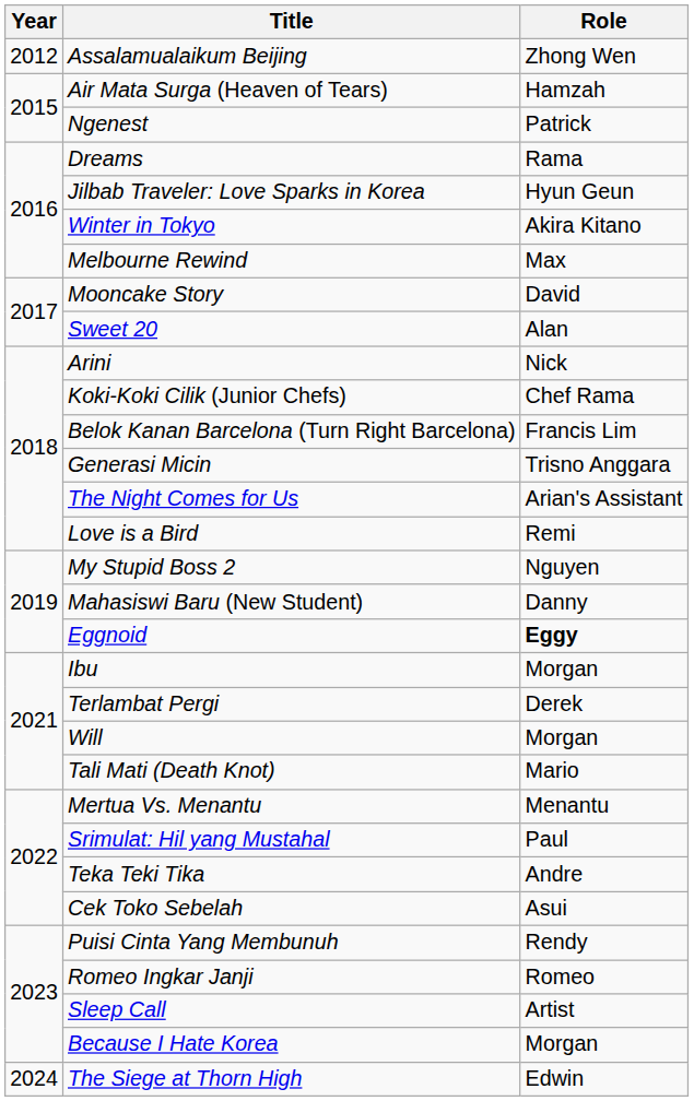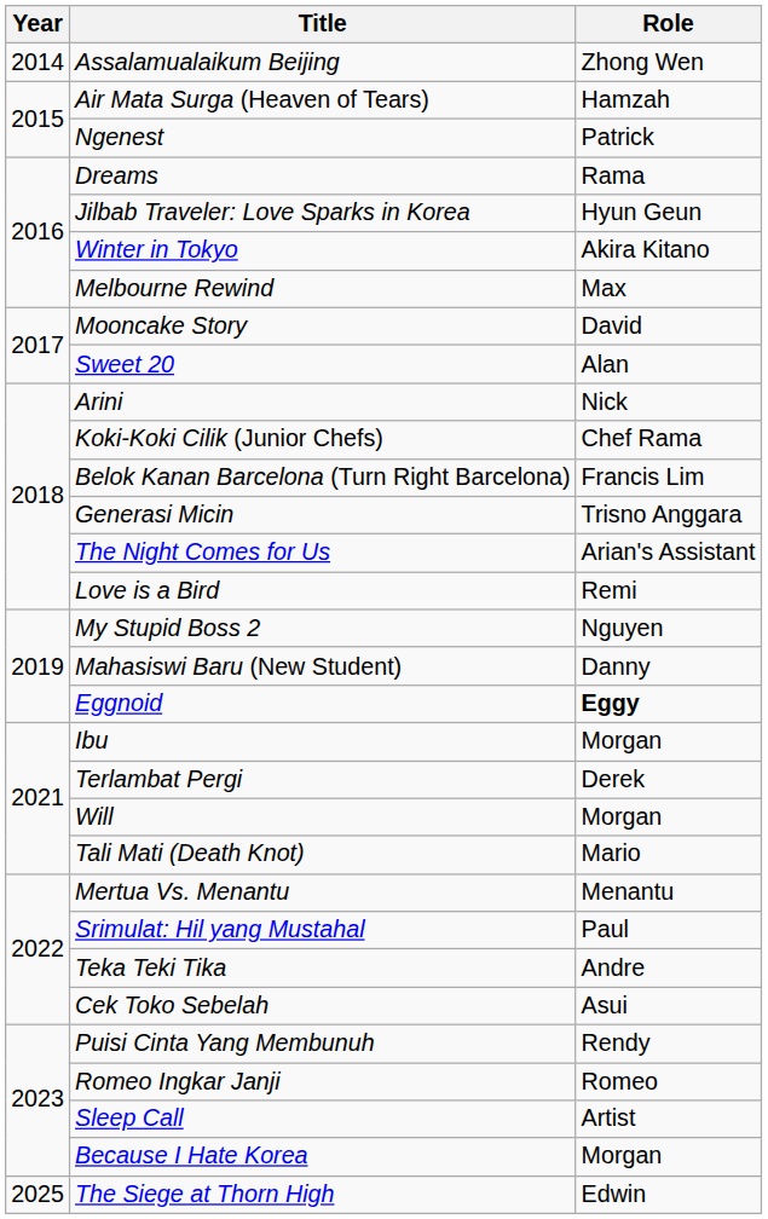 <table class="wikitable">
 <tr style="text-align:center;">
 <th>Year</th>
 <th>Title</th>
 <th>Role</th>
 </tr>
 <tr>
-<td>2012</td>
+<td>2014</td>
 <td><em>Assalamualaikum Beijing</em></td>
 <td>Zhong Wen</td>
 </tr>
 <tr>
 <td rowspan="2">2015</td>
 <td><em>Air Mata Surga</em> (Heaven of Tears)</td>
 <td>Hamzah</td>
 </tr>
 <tr>
 <td><em>Ngenest</em></td>
 <td>Patrick</td>
 </tr>
 <tr>
 <td rowspan="4">2016</td>
 <td><em>Dreams</em></td>
 <td>Rama</td>
 </tr>
 <tr>
 <td><em>Jilbab Traveler: Love Sparks in Korea</em></td>
 <td>Hyun Geun</td>
 </tr>
 <tr>
 <td><em><a href='#'>Winter in Tokyo</a></em></td>
 <td>Akira Kitano</td>
 </tr>
 <tr>
 <td><em>Melbourne Rewind</em></td>
 <td>Max</td>
 </tr>
 <tr>
 <td rowspan="2">2017</td>
 <td><em>Mooncake Story</em></td>
 <td>David</td>
 </tr>
 <tr>
 <td><em><a href='#'>Sweet 20</a></em></td>
 <td>Alan</td>
 </tr>
 <tr>
 <td rowspan="6">2018</td>
 <td><em>Arini</em></td>
 <td>Nick</td>
 </tr>
 <tr>
 <td><em>Koki-Koki Cilik</em> (Junior Chefs)</td>
 <td>Chef Rama</td>
 </tr>
 <tr>
 <td><em>Belok Kanan Barcelona</em> (Turn Right Barcelona)</td>
 <td>Francis Lim</td>
 </tr>
 <tr>
 <td><em>Generasi Micin</em></td>
 <td>Trisno Anggara</td>
 </tr>
 <tr>
 <td><em><a href='#'>The Night Comes for Us</a></em></td>
 <td>Arian's Assistant</td>
 </tr>
 <tr>
 <td><em>Love is a Bird</em></td>
 <td>Remi</td>
 </tr>
 <tr>
 <td rowspan="3">2019</td>
 <td><em>My Stupid Boss 2</em></td>
 <td>Nguyen</td>
 </tr>
 <tr>
 <td><em>Mahasiswi Baru</em> (New Student)</td>
 <td>Danny</td>
 </tr>
 <tr>
 <td><em><a href='#'>Eggnoid</a></em></td>
 <td><strong>Eggy</strong></td>
 </tr>
 <tr>
 <td rowspan="4">2021</td>
 <td><em>Ibu</em></td>
 <td>Morgan</td>
 </tr>
 <tr>
 <td><em>Terlambat Pergi</em></td>
 <td>Derek</td>
 </tr>
 <tr>
 <td><em>Will</em></td>
 <td>Morgan</td>
 </tr>
 <tr>
 <td><em>Tali Mati (Death Knot)</em></td>
 <td>Mario</td>
 </tr>
 <tr>
 <td rowspan="4">2022</td>
 <td><em>Mertua Vs. Menantu</em></td>
 <td>Menantu</td>
 </tr>
 <tr>
 <td><em><a href='#'>Srimulat: Hil yang Mustahal</a></em></td>
 <td>Paul</td>
 </tr>
 <tr>
 <td><em>Teka Teki Tika</em></td>
 <td>Andre</td>
 </tr>
 <tr>
 <td><em>Cek Toko Sebelah</em></td>
 <td>Asui</td>
 </tr>
 <tr>
 <td rowspan="4">2023</td>
 <td><em>Puisi Cinta Yang Membunuh</em></td>
 <td>Rendy</td>
 </tr>
 <tr>
 <td><em>Romeo Ingkar Janji</em></td>
 <td>Romeo</td>
 </tr>
 <tr>
 <td><em><a href='#'>Sleep Call</a></em></td>
 <td>Artist</td>
 </tr>
 <tr>
 <td><em><a href='#'>Because I Hate Korea</a></em></td>
 <td>Morgan</td>
 </tr>
 <tr>
-<td>2024</td>
+<td>2025</td>
 <td><em><a href='#'>The Siege at Thorn High</a></em></td>
 <td>Edwin</td>
 </tr>
 </table>
